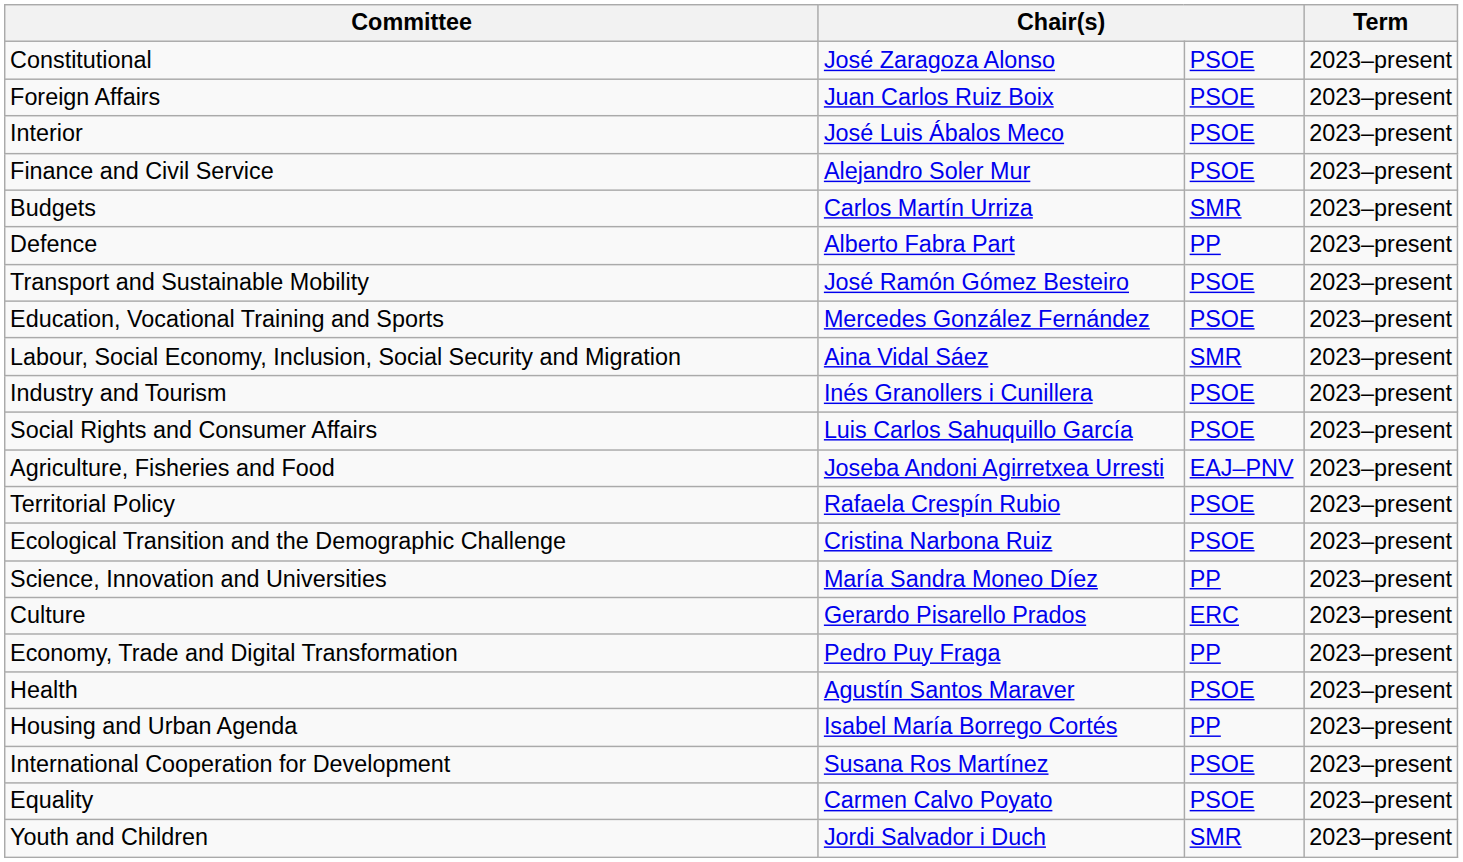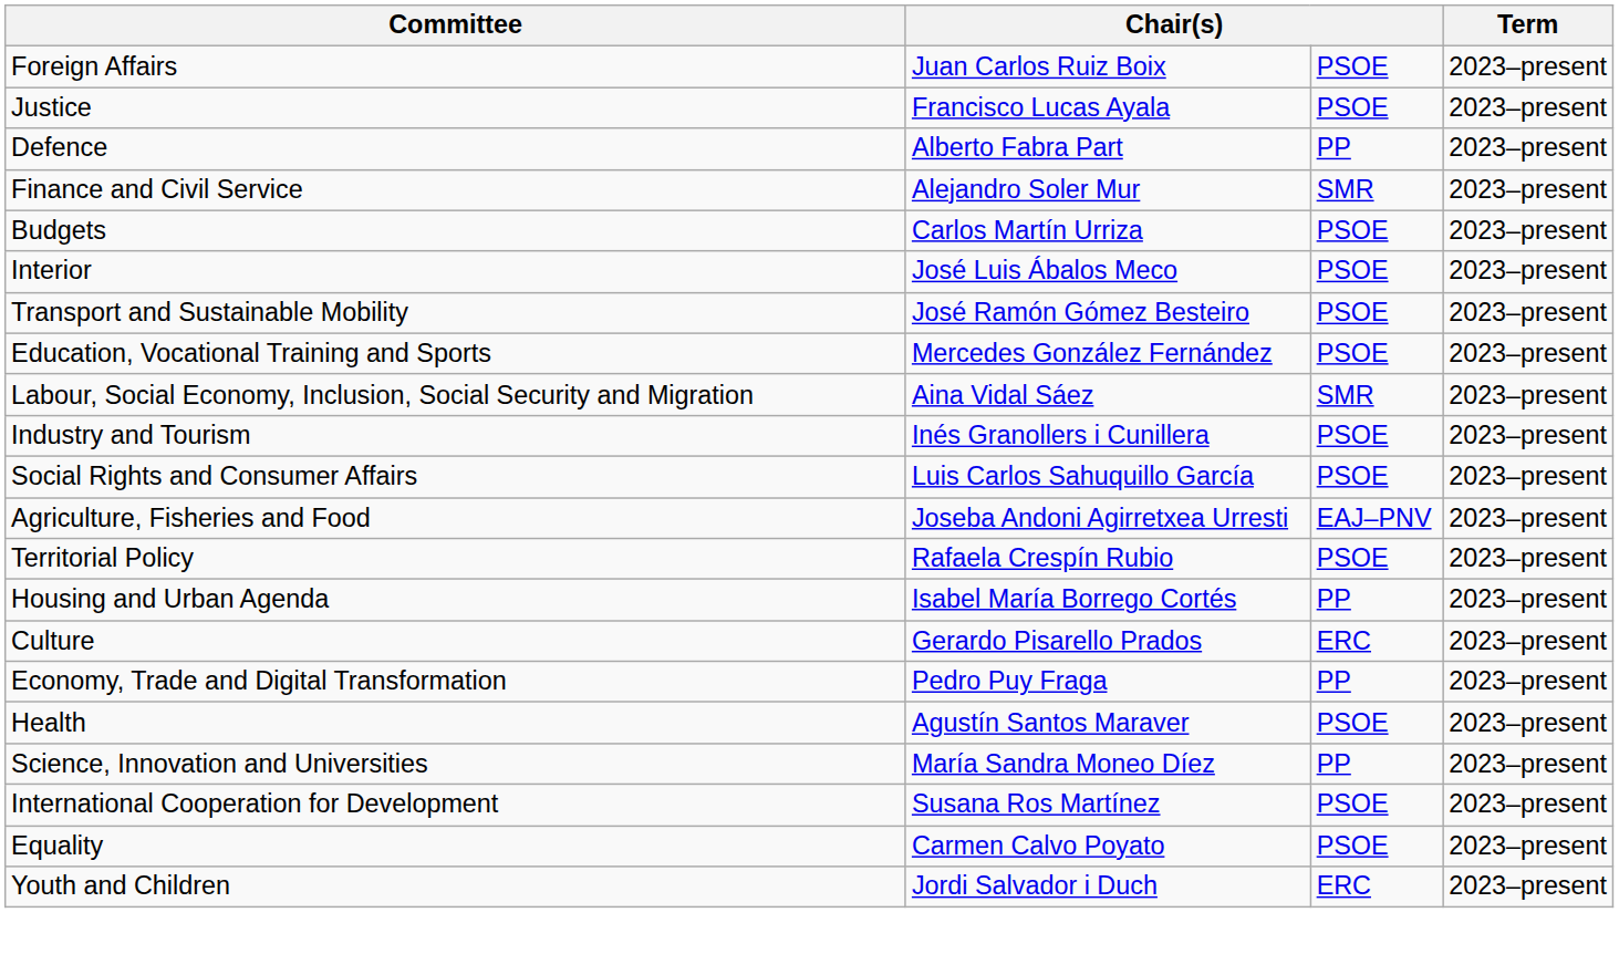 <table class="wikitable">
 <tr>
 <th width="550">Committee</th>
 <th width="325" colspan="2">Chair(s)</th>
 <th>Term</th>
-</tr>
-<tr>
-<td>Constitutional</td>
-<td><a href='#'>José Zaragoza Alonso</a></td>
-<td> <a href='#'>PSOE</a></td>
-<td>2023–present</td>
 </tr>
 <tr>
 <td>Foreign Affairs</td>
 <td><a href='#'>Juan Carlos Ruiz Boix</a></td>
 <td> <a href='#'>PSOE</a></td>
 <td>2023–present</td>
 </tr>
 <tr>
-<td>Interior</td>
-<td><a href='#'>José Luis Ábalos Meco</a></td>
+<td>Justice</td>
+<td><a href='#'>Francisco Lucas Ayala</a></td>
 <td> <a href='#'>PSOE</a></td>
-<td>2023–present</td>
-</tr>
-<tr>
-<td>Finance and Civil Service</td>
-<td><a href='#'>Alejandro Soler Mur</a></td>
-<td> <a href='#'>PSOE</a></td>
-<td>2023–present</td>
-</tr>
-<tr>
-<td>Budgets</td>
-<td><a href='#'>Carlos Martín Urriza</a></td>
-<td> <a href='#'>SMR</a></td>
 <td>2023–present</td>
 </tr>
 <tr>
 <td>Defence</td>
 <td><a href='#'>Alberto Fabra Part</a></td>
 <td> <a href='#'>PP</a></td>
+<td>2023–present</td>
+</tr>
+<tr>
+<td>Finance and Civil Service</td>
+<td><a href='#'>Alejandro Soler Mur</a></td>
+<td> <a href='#'>SMR</a></td>
+<td>2023–present</td>
+</tr>
+<tr>
+<td>Budgets</td>
+<td><a href='#'>Carlos Martín Urriza</a></td>
+<td> <a href='#'>PSOE</a></td>
+<td>2023–present</td>
+</tr>
+<tr>
+<td>Interior</td>
+<td><a href='#'>José Luis Ábalos Meco</a></td>
+<td> <a href='#'>PSOE</a></td>
 <td>2023–present</td>
 </tr>
 <tr>
 <td>Transport and Sustainable Mobility</td>
 <td><a href='#'>José Ramón Gómez Besteiro</a></td>
 <td> <a href='#'>PSOE</a></td>
 <td>2023–present</td>
 </tr>
 <tr>
 <td>Education, Vocational Training and Sports</td>
 <td><a href='#'>Mercedes González Fernández</a></td>
 <td> <a href='#'>PSOE</a></td>
 <td>2023–present</td>
 </tr>
 <tr>
 <td>Labour, Social Economy, Inclusion, Social Security and Migration</td>
 <td><a href='#'>Aina Vidal Sáez</a></td>
 <td> <a href='#'>SMR</a> </td>
 <td>2023–present</td>
 </tr>
 <tr>
 <td>Industry and Tourism</td>
 <td><a href='#'>Inés Granollers i Cunillera</a></td>
 <td> <a href='#'>PSOE</a></td>
 <td>2023–present</td>
 </tr>
 <tr>
 <td>Social Rights and Consumer Affairs</td>
 <td><a href='#'>Luis Carlos Sahuquillo García</a></td>
 <td> <a href='#'>PSOE</a></td>
 <td>2023–present</td>
 </tr>
 <tr>
 <td>Agriculture, Fisheries and Food</td>
 <td><a href='#'>Joseba Andoni Agirretxea Urresti</a></td>
 <td> <a href='#'>EAJ–PNV</a></td>
 <td>2023–present</td>
 </tr>
 <tr>
 <td>Territorial Policy</td>
 <td><a href='#'>Rafaela Crespín Rubio</a></td>
 <td> <a href='#'>PSOE</a></td>
 <td>2023–present</td>
 </tr>
 <tr>
-<td>Ecological Transition and the Demographic Challenge</td>
-<td><a href='#'>Cristina Narbona Ruiz</a></td>
-<td> <a href='#'>PSOE</a></td>
-<td>2023–present</td>
-</tr>
-<tr>
-<td>Science, Innovation and Universities</td>
-<td><a href='#'>María Sandra Moneo Díez</a></td>
+<td>Housing and Urban Agenda</td>
+<td><a href='#'>Isabel María Borrego Cortés</a></td>
 <td> <a href='#'>PP</a></td>
 <td>2023–present</td>
 </tr>
 <tr>
 <td>Culture</td>
 <td><a href='#'>Gerardo Pisarello Prados</a></td>
 <td> <a href='#'>ERC</a></td>
 <td>2023–present</td>
 </tr>
 <tr>
 <td>Economy, Trade and Digital Transformation</td>
 <td><a href='#'>Pedro Puy Fraga</a></td>
 <td> <a href='#'>PP</a></td>
 <td>2023–present</td>
 </tr>
 <tr>
 <td>Health</td>
 <td><a href='#'>Agustín Santos Maraver</a></td>
 <td> <a href='#'>PSOE</a></td>
 <td>2023–present</td>
 </tr>
 <tr>
-<td>Housing and Urban Agenda</td>
-<td><a href='#'>Isabel María Borrego Cortés</a></td>
+<td>Science, Innovation and Universities</td>
+<td><a href='#'>María Sandra Moneo Díez</a></td>
 <td> <a href='#'>PP</a></td>
 <td>2023–present</td>
 </tr>
 <tr>
 <td>International Cooperation for Development</td>
 <td><a href='#'>Susana Ros Martínez</a></td>
 <td> <a href='#'>PSOE</a></td>
 <td>2023–present</td>
 </tr>
 <tr>
 <td>Equality</td>
 <td><a href='#'>Carmen Calvo Poyato</a></td>
 <td> <a href='#'>PSOE</a></td>
 <td>2023–present</td>
 </tr>
 <tr>
 <td>Youth and Children</td>
 <td><a href='#'>Jordi Salvador i Duch</a></td>
-<td> <a href='#'>SMR</a></td>
+<td> <a href='#'>ERC</a></td>
 <td>2023–present</td>
 </tr>
 </table>
